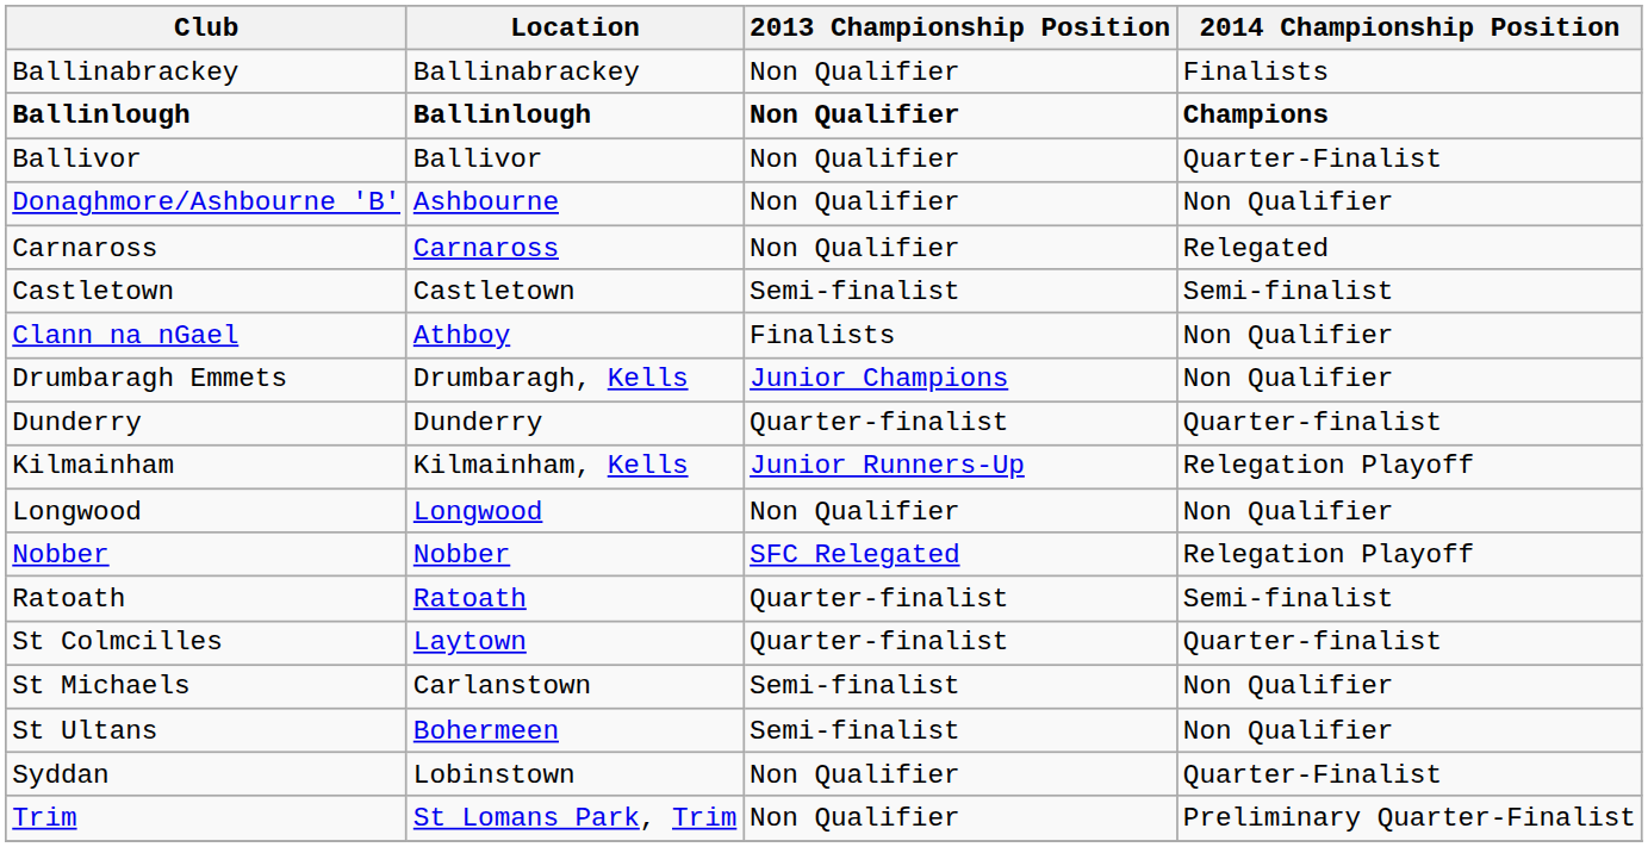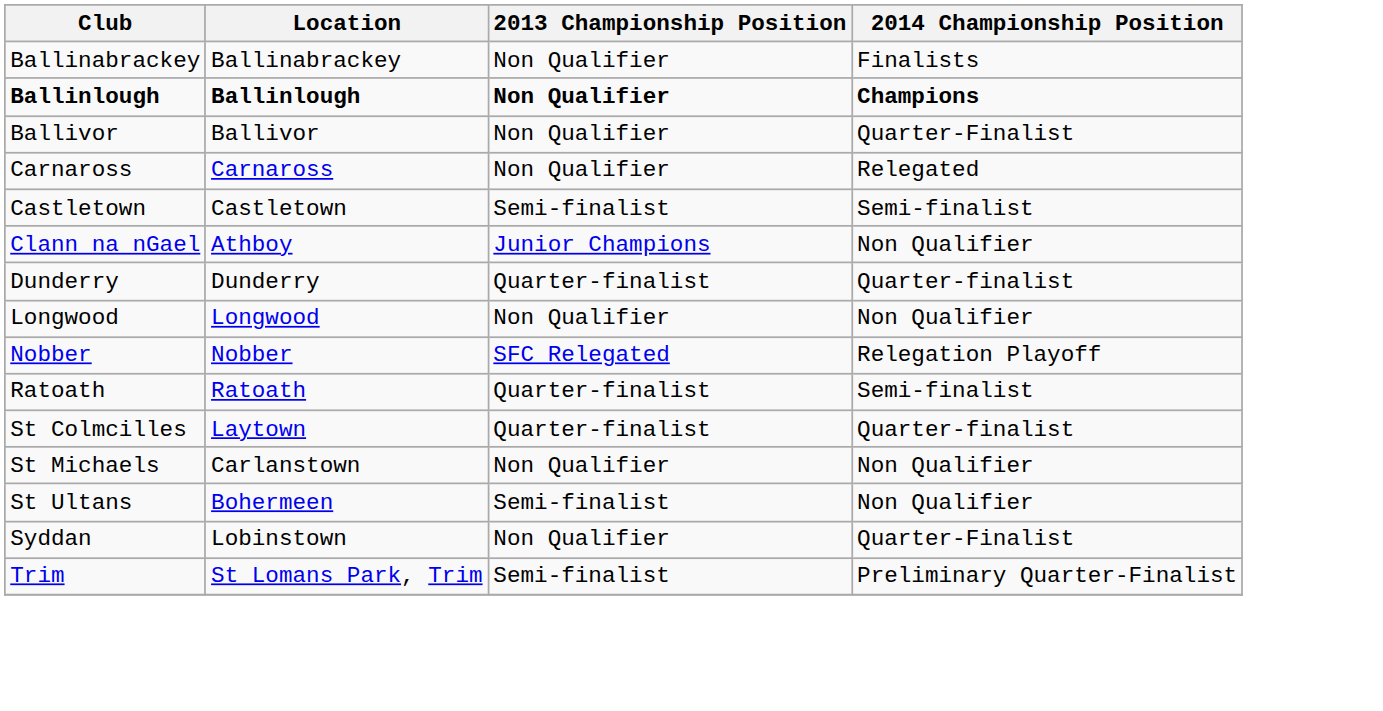 <table class="wikitable sortable">
 <tr>
 <th>Club</th>
 <th>Location</th>
 <th>2013 Championship Position</th>
 <th>2014 Championship Position</th>
 </tr>
 <tr>
 <td>Ballinabrackey</td>
 <td>Ballinabrackey</td>
 <td>Non Qualifier</td>
 <td>Finalists</td>
 </tr>
 <tr>
 <td><strong>Ballinlough</strong></td>
 <td><strong>Ballinlough</strong></td>
 <td><strong>Non Qualifier</strong></td>
 <td><strong>Champions</strong></td>
 </tr>
 <tr>
 <td>Ballivor</td>
 <td>Ballivor</td>
 <td>Non Qualifier</td>
 <td>Quarter-Finalist</td>
 </tr>
 <tr>
-<td><a href='#'>Donaghmore/Ashbourne 'B'</a></td>
-<td><a href='#'>Ashbourne</a></td>
-<td>Non Qualifier</td>
-<td>Non Qualifier</td>
-</tr>
-<tr>
 <td>Carnaross</td>
 <td><a href='#'>Carnaross</a></td>
 <td>Non Qualifier</td>
 <td>Relegated</td>
 </tr>
 <tr>
 <td>Castletown</td>
 <td>Castletown</td>
 <td>Semi-finalist</td>
 <td>Semi-finalist</td>
 </tr>
 <tr>
 <td><a href='#'>Clann na nGael</a></td>
 <td><a href='#'>Athboy</a></td>
-<td>Finalists</td>
-<td>Non Qualifier</td>
-</tr>
-<tr>
-<td>Drumbaragh Emmets</td>
-<td>Drumbaragh, <a href='#'>Kells</a></td>
 <td><a href='#'>Junior Champions</a></td>
 <td>Non Qualifier</td>
 </tr>
 <tr>
 <td>Dunderry</td>
 <td>Dunderry</td>
 <td>Quarter-finalist</td>
 <td>Quarter-finalist</td>
-</tr>
-<tr>
-<td>Kilmainham</td>
-<td>Kilmainham, <a href='#'>Kells</a></td>
-<td><a href='#'>Junior Runners-Up</a></td>
-<td>Relegation Playoff</td>
 </tr>
 <tr>
 <td>Longwood</td>
 <td><a href='#'>Longwood</a></td>
 <td>Non Qualifier</td>
 <td>Non Qualifier</td>
 </tr>
 <tr>
 <td><a href='#'>Nobber</a></td>
 <td><a href='#'>Nobber</a></td>
 <td><a href='#'>SFC Relegated</a></td>
 <td>Relegation Playoff</td>
 </tr>
 <tr>
 <td>Ratoath</td>
 <td><a href='#'>Ratoath</a></td>
 <td>Quarter-finalist</td>
 <td>Semi-finalist</td>
 </tr>
 <tr>
 <td>St Colmcilles</td>
 <td><a href='#'>Laytown</a></td>
 <td>Quarter-finalist</td>
 <td>Quarter-finalist</td>
 </tr>
 <tr>
 <td>St Michaels</td>
 <td>Carlanstown</td>
-<td>Semi-finalist</td>
+<td>Non Qualifier</td>
 <td>Non Qualifier</td>
 </tr>
 <tr>
 <td>St Ultans</td>
 <td><a href='#'>Bohermeen</a></td>
 <td>Semi-finalist</td>
 <td>Non Qualifier</td>
 </tr>
 <tr>
 <td>Syddan</td>
 <td>Lobinstown</td>
 <td>Non Qualifier</td>
 <td>Quarter-Finalist</td>
 </tr>
 <tr>
 <td><a href='#'>Trim</a></td>
 <td><a href='#'>St Lomans Park</a>, <a href='#'>Trim</a></td>
-<td>Non Qualifier</td>
+<td>Semi-finalist</td>
 <td>Preliminary Quarter-Finalist</td>
 </tr>
 <tr>
 </tr>
 </table>
